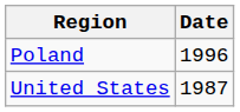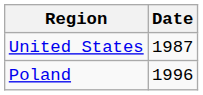 <table class="wikitable">
 <tr>
 <th>Region</th>
 <th>Date</th>
 </tr>
 <tr>
+<td><a href='#'>United States</a></td>
+<td>1987</td>
+</tr>
+<tr>
 <td><a href='#'>Poland</a></td>
 <td>1996</td>
 </tr>
-<tr>
-<td><a href='#'>United States</a></td>
-<td>1987</td>
-</tr>
 </table>
